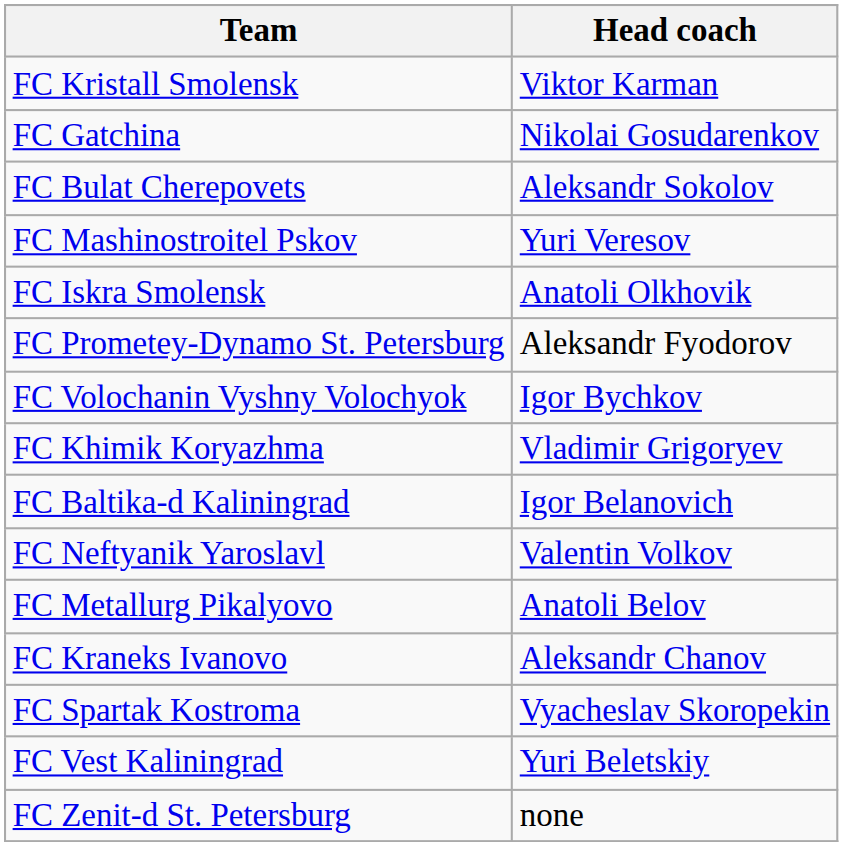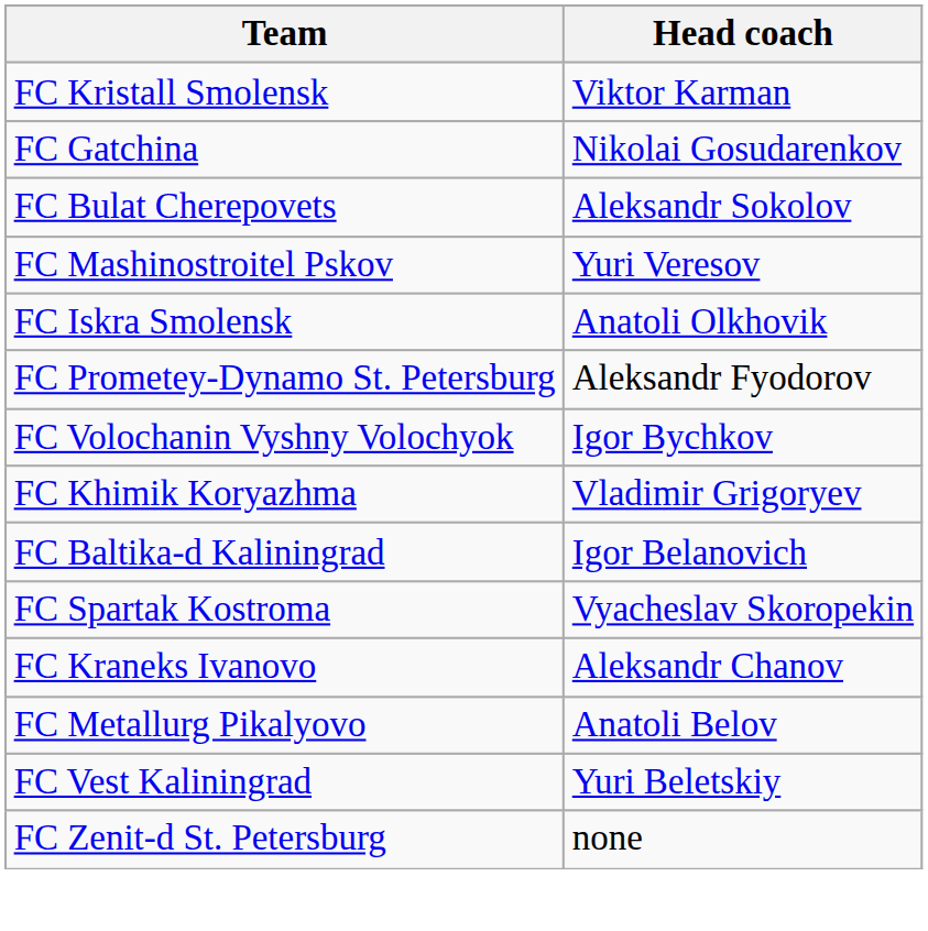 <table class="wikitable">
 <tr>
 <th>Team</th>
 <th>Head coach</th>
 </tr>
 <tr>
 <td><a href='#'>FC Kristall Smolensk</a></td>
 <td><a href='#'>Viktor Karman</a></td>
 </tr>
 <tr>
 <td><a href='#'>FC Gatchina</a></td>
 <td><a href='#'>Nikolai Gosudarenkov</a></td>
 </tr>
 <tr>
 <td><a href='#'>FC Bulat Cherepovets</a></td>
 <td><a href='#'>Aleksandr Sokolov</a></td>
 </tr>
 <tr>
 <td><a href='#'>FC Mashinostroitel Pskov</a></td>
 <td><a href='#'>Yuri Veresov</a></td>
 </tr>
 <tr>
 <td><a href='#'>FC Iskra Smolensk</a></td>
 <td><a href='#'>Anatoli Olkhovik</a></td>
 </tr>
 <tr>
 <td><a href='#'>FC Prometey-Dynamo St. Petersburg</a></td>
 <td>Aleksandr Fyodorov</td>
 </tr>
 <tr>
 <td><a href='#'>FC Volochanin Vyshny Volochyok</a></td>
 <td><a href='#'>Igor Bychkov</a></td>
 </tr>
 <tr>
 <td><a href='#'>FC Khimik Koryazhma</a></td>
 <td><a href='#'>Vladimir Grigoryev</a></td>
 </tr>
 <tr>
 <td><a href='#'>FC Baltika-d Kaliningrad</a></td>
 <td><a href='#'>Igor Belanovich</a></td>
 </tr>
 <tr>
-<td><a href='#'>FC Neftyanik Yaroslavl</a></td>
-<td><a href='#'>Valentin Volkov</a></td>
-</tr>
-<tr>
-<td><a href='#'>FC Metallurg Pikalyovo</a></td>
-<td><a href='#'>Anatoli Belov</a></td>
+<td><a href='#'>FC Spartak Kostroma</a></td>
+<td><a href='#'>Vyacheslav Skoropekin</a></td>
 </tr>
 <tr>
 <td><a href='#'>FC Kraneks Ivanovo</a></td>
 <td><a href='#'>Aleksandr Chanov</a></td>
 </tr>
 <tr>
-<td><a href='#'>FC Spartak Kostroma</a></td>
-<td><a href='#'>Vyacheslav Skoropekin</a></td>
+<td><a href='#'>FC Metallurg Pikalyovo</a></td>
+<td><a href='#'>Anatoli Belov</a></td>
 </tr>
 <tr>
 <td><a href='#'>FC Vest Kaliningrad</a></td>
 <td><a href='#'>Yuri Beletskiy</a></td>
 </tr>
 <tr>
 <td><a href='#'>FC Zenit-d St. Petersburg</a></td>
 <td>none</td>
 </tr>
 <tr>
 </tr>
 </table>
